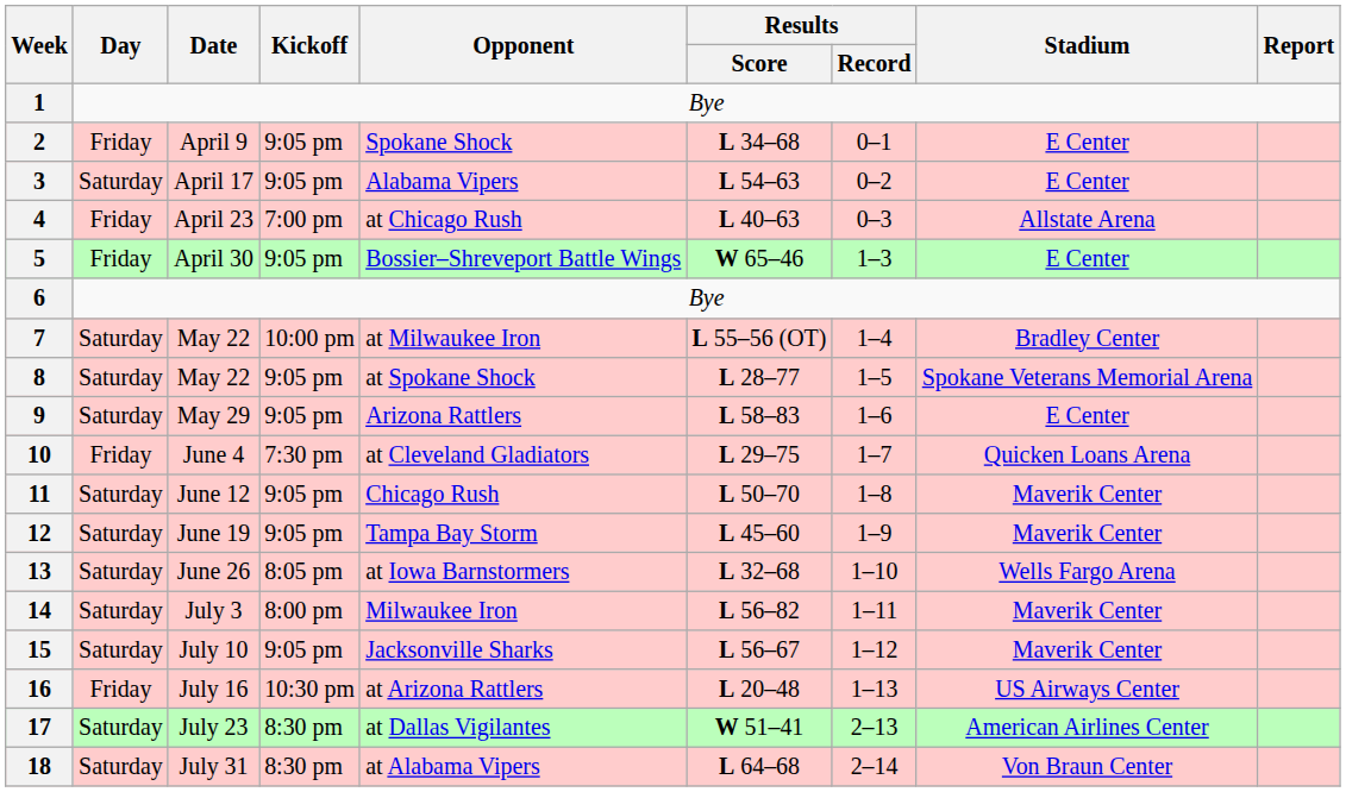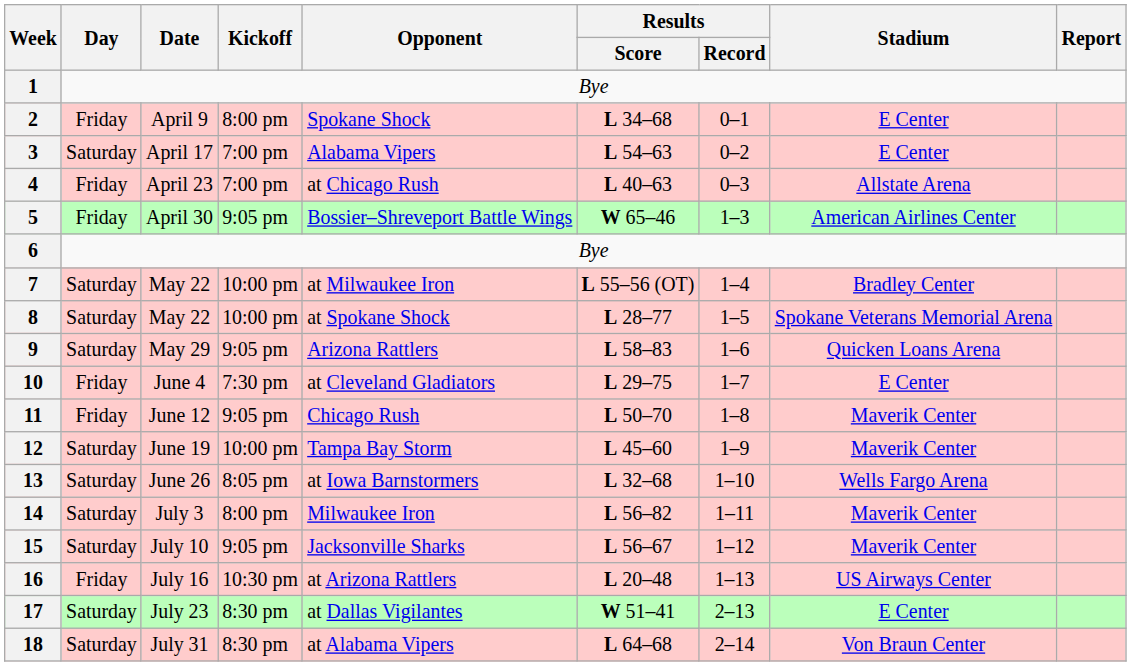 <table class="wikitable" style="font-size: 95%;">
 <tr>
 <th rowspan="2">Week</th>
 <th rowspan="2">Day</th>
 <th rowspan="2">Date</th>
 <th rowspan="2">Kickoff</th>
 <th rowspan="2">Opponent</th>
 <th colspan="2">Results</th>
 <th rowspan="2">Stadium</th>
 <th rowspan="2">Report</th>
 </tr>
 <tr>
 <th>Score</th>
 <th>Record</th>
 </tr>
 <tr>
 <th align="center"><strong>1</strong></th>
 <td colspan="9" align="center" valign="middle"><em>Bye</em></td>
 </tr>
 <tr bgcolor="ffcccc">
 <th align="center"><strong>2</strong></th>
 <td align="center">Friday</td>
 <td align="center">April 9</td>
-<td>9:05 pm</td>
+<td>8:00 pm</td>
 <td><a href='#'>Spokane Shock</a></td>
 <td align="center"><strong>L</strong> 34–68</td>
 <td align="center">0–1</td>
 <td align="center"><a href='#'>E Center</a></td>
 <td align="center"></td>
 </tr>
 <tr bgcolor="ffcccc">
 <th align="center"><strong>3</strong></th>
 <td align="center">Saturday</td>
 <td align="center">April 17</td>
-<td>9:05 pm</td>
+<td>7:00 pm</td>
 <td><a href='#'>Alabama Vipers</a></td>
 <td align="center"><strong>L</strong> 54–63</td>
 <td align="center">0–2</td>
 <td align="center"><a href='#'>E Center</a></td>
 <td align="center"></td>
 </tr>
 <tr bgcolor="ffcccc">
 <th align="center"><strong>4</strong></th>
 <td align="center">Friday</td>
 <td align="center">April 23</td>
 <td>7:00 pm</td>
 <td>at <a href='#'>Chicago Rush</a></td>
 <td align="center"><strong>L</strong> 40–63</td>
 <td align="center">0–3</td>
 <td align="center"><a href='#'>Allstate Arena</a></td>
 <td align="center"></td>
 </tr>
 <tr bgcolor="bbffbb">
 <th align="center"><strong>5</strong></th>
 <td align="center">Friday</td>
 <td align="center">April 30</td>
 <td>9:05 pm</td>
 <td><a href='#'>Bossier–Shreveport Battle Wings</a></td>
 <td align="center"><strong>W</strong> 65–46</td>
 <td align="center">1–3</td>
-<td align="center"><a href='#'>E Center</a></td>
+<td align="center"><a href='#'>American Airlines Center</a></td>
 <td align="center"></td>
 </tr>
 <tr>
 <th align="center"><strong>6</strong></th>
 <td colspan="9" align="center" valign="middle"><em>Bye</em></td>
 </tr>
 <tr bgcolor="ffcccc">
 <th align="center"><strong>7</strong></th>
 <td align="center">Saturday</td>
 <td align="center">May 22</td>
 <td>10:00 pm</td>
 <td>at <a href='#'>Milwaukee Iron</a></td>
 <td align="center"><strong>L</strong> 55–56 (OT)</td>
 <td align="center">1–4</td>
 <td align="center"><a href='#'>Bradley Center</a></td>
 <td align="center"></td>
 </tr>
 <tr bgcolor="ffcccc">
 <th align="center"><strong>8</strong></th>
 <td align="center">Saturday</td>
 <td align="center">May 22</td>
-<td>9:05 pm</td>
+<td>10:00 pm</td>
 <td>at <a href='#'>Spokane Shock</a></td>
 <td align="center"><strong>L</strong> 28–77</td>
 <td align="center">1–5</td>
 <td align="center"><a href='#'>Spokane Veterans Memorial Arena</a></td>
 <td align="center"></td>
 </tr>
 <tr bgcolor="ffcccc">
 <th align="center"><strong>9</strong></th>
 <td align="center">Saturday</td>
 <td align="center">May 29</td>
 <td>9:05 pm</td>
 <td><a href='#'>Arizona Rattlers</a></td>
 <td align="center"><strong>L</strong> 58–83</td>
 <td align="center">1–6</td>
-<td align="center"><a href='#'>E Center</a></td>
+<td align="center"><a href='#'>Quicken Loans Arena</a></td>
 <td align="center"></td>
 </tr>
 <tr bgcolor="ffcccc">
 <th align="center"><strong>10</strong></th>
 <td align="center">Friday</td>
 <td align="center">June 4</td>
 <td>7:30 pm</td>
 <td>at <a href='#'>Cleveland Gladiators</a></td>
 <td align="center"><strong>L</strong> 29–75</td>
 <td align="center">1–7</td>
-<td align="center"><a href='#'>Quicken Loans Arena</a></td>
+<td align="center"><a href='#'>E Center</a></td>
 <td align="center"></td>
 </tr>
 <tr bgcolor="ffcccc">
 <th align="center"><strong>11</strong></th>
-<td align="center">Saturday</td>
+<td align="center">Friday</td>
 <td align="center">June 12</td>
 <td>9:05 pm</td>
 <td><a href='#'>Chicago Rush</a></td>
 <td align="center"><strong>L</strong> 50–70</td>
 <td align="center">1–8</td>
 <td align="center"><a href='#'>Maverik Center</a></td>
 <td align="center"></td>
 </tr>
 <tr bgcolor="ffcccc">
 <th align="center"><strong>12</strong></th>
 <td align="center">Saturday</td>
 <td align="center">June 19</td>
-<td>9:05 pm</td>
+<td>10:00 pm</td>
 <td><a href='#'>Tampa Bay Storm</a></td>
 <td align="center"><strong>L</strong> 45–60</td>
 <td align="center">1–9</td>
 <td align="center"><a href='#'>Maverik Center</a></td>
 <td align="center"></td>
 </tr>
 <tr bgcolor="ffcccc">
 <th align="center"><strong>13</strong></th>
 <td align="center">Saturday</td>
 <td align="center">June 26</td>
 <td>8:05 pm</td>
 <td>at <a href='#'>Iowa Barnstormers</a></td>
 <td align="center"><strong>L</strong> 32–68</td>
 <td align="center">1–10</td>
 <td align="center"><a href='#'>Wells Fargo Arena</a></td>
 <td align="center"></td>
 </tr>
 <tr bgcolor="ffcccc">
 <th align="center"><strong>14</strong></th>
 <td align="center">Saturday</td>
 <td align="center">July 3</td>
 <td>8:00 pm</td>
 <td><a href='#'>Milwaukee Iron</a></td>
 <td align="center"><strong>L</strong> 56–82</td>
 <td align="center">1–11</td>
 <td align="center"><a href='#'>Maverik Center</a></td>
 <td align="center"></td>
 </tr>
 <tr bgcolor="ffcccc">
 <th align="center"><strong>15</strong></th>
 <td align="center">Saturday</td>
 <td align="center">July 10</td>
 <td>9:05 pm</td>
 <td><a href='#'>Jacksonville Sharks</a></td>
 <td align="center"><strong>L</strong> 56–67</td>
 <td align="center">1–12</td>
 <td align="center"><a href='#'>Maverik Center</a></td>
 <td align="center"></td>
 </tr>
 <tr bgcolor="ffcccc">
 <th align="center"><strong>16</strong></th>
 <td align="center">Friday</td>
 <td align="center">July 16</td>
 <td>10:30 pm</td>
 <td>at <a href='#'>Arizona Rattlers</a></td>
 <td align="center"><strong>L</strong> 20–48</td>
 <td align="center">1–13</td>
 <td align="center"><a href='#'>US Airways Center</a></td>
 <td align="center"></td>
 </tr>
 <tr bgcolor="bbffbb">
 <th align="center"><strong>17</strong></th>
 <td align="center">Saturday</td>
 <td align="center">July 23</td>
 <td>8:30 pm</td>
 <td>at <a href='#'>Dallas Vigilantes</a></td>
 <td align="center"><strong>W</strong> 51–41</td>
 <td align="center">2–13</td>
-<td align="center"><a href='#'>American Airlines Center</a></td>
+<td align="center"><a href='#'>E Center</a></td>
 <td align="center"></td>
 </tr>
 <tr bgcolor="ffcccc">
 <th align="center"><strong>18</strong></th>
 <td align="center">Saturday</td>
 <td align="center">July 31</td>
 <td>8:30 pm</td>
 <td>at <a href='#'>Alabama Vipers</a></td>
 <td align="center"><strong>L</strong> 64–68</td>
 <td align="center">2–14</td>
 <td align="center"><a href='#'>Von Braun Center</a></td>
 <td align="center"></td>
 </tr>
 </table>
